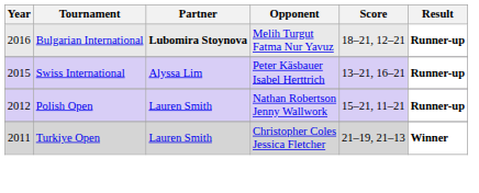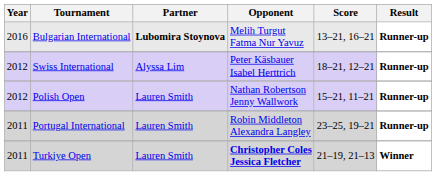 <table class="sortable wikitable" style="font-size: 90%;">
 <tr>
 <th>Year</th>
 <th>Tournament</th>
 <th>Partner</th>
 <th>Opponent</th>
 <th>Score</th>
 <th>Result</th>
 </tr>
 <tr style="background:#E9E9E9">
 <td align="center">2016</td>
 <td align="left"><a href='#'>Bulgarian International</a></td>
 <td align="left"><strong> Lubomira Stoynova</strong></td>
 <td align="left"> <a href='#'>Melih Turgut</a> <br>  <a href='#'>Fatma Nur Yavuz</a></td>
-<td align="left">18–21, 12–21</td>
+<td align="left">13–21, 16–21</td>
 <td style="text-align:left; background:white"> <strong>Runner-up</strong></td>
 </tr>
 <tr>
 </tr>
 <tr style="background:#D8CEF6">
-<td align="center">2015</td>
+<td align="center">2012</td>
 <td align="left"><a href='#'>Swiss International</a></td>
 <td align="left"> <a href='#'>Alyssa Lim</a></td>
 <td align="left"> <a href='#'>Peter Käsbauer</a> <br>  <a href='#'>Isabel Herttrich</a></td>
-<td align="left">13–21, 16–21</td>
+<td align="left">18–21, 12–21</td>
 <td style="text-align:left; background:white"> <strong>Runner-up</strong></td>
 </tr>
 <tr>
 </tr>
 <tr style="background:#D8CEF6">
 <td align="center">2012</td>
 <td align="left"><a href='#'>Polish Open</a></td>
 <td align="left"> <a href='#'>Lauren Smith</a></td>
 <td align="left"> <a href='#'>Nathan Robertson</a> <br>  <a href='#'>Jenny Wallwork</a></td>
 <td align="left">15–21, 11–21</td>
 <td style="text-align:left; background:white"> <strong>Runner-up</strong></td>
 </tr>
 <tr>
 </tr>
+<tr style="background:#D5D5D5">
+<td align="center">2011</td>
+<td align="left"><a href='#'>Portugal International</a></td>
+<td align="left"> <a href='#'>Lauren Smith</a></td>
+<td align="left"> <a href='#'>Robin Middleton</a> <br>  <a href='#'>Alexandra Langley</a></td>
+<td align="left">23–25, 19–21</td>
+<td style="text-align:left; background:white"> <strong>Runner-up</strong></td>
+</tr>
 <tr>
 </tr>
 <tr style="background:#D5D5D5">
 <td align="center">2011</td>
 <td align="left"><a href='#'>Turkiye Open</a></td>
 <td align="left"> <a href='#'>Lauren Smith</a></td>
-<td align="left"> <a href='#'>Christopher Coles</a> <br>  <a href='#'>Jessica Fletcher</a></td>
+<td align="left"><strong> <a href='#'>Christopher Coles</a> <br>  <a href='#'>Jessica Fletcher</a></strong></td>
 <td align="left">21–19, 21–13</td>
 <td style="text-align:left; background:white"> <strong>Winner</strong></td>
 </tr>
 </table>
